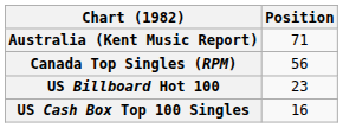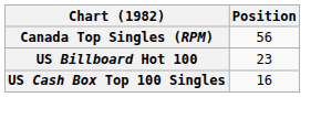 <table class="wikitable sortable plainrowheaders" style="text-align:center">
 <tr>
 <th scope="col">Chart (1982)</th>
 <th scope="col">Position</th>
-</tr>
-<tr>
-<th scope="row">Australia (Kent Music Report)</th>
-<td>71</td>
 </tr>
 <tr>
 <th scope="row">Canada Top Singles (<em>RPM</em>)</th>
 <td>56</td>
 </tr>
 <tr>
 <th scope="row">US <em>Billboard</em> Hot 100</th>
 <td>23</td>
 </tr>
 <tr>
 <th scope="row">US <em>Cash Box</em> Top 100 Singles</th>
 <td>16</td>
 </tr>
 </table>
